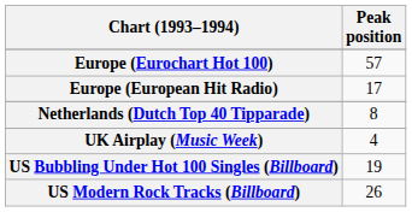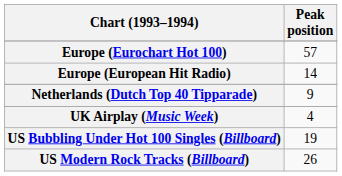 <table class="wikitable sortable plainrowheaders" style="text-align:center">
 <tr>
 <th>Chart (1993–1994)</th>
 <th>Peak<br>position</th>
 </tr>
 <tr>
 </tr>
 <tr>
 </tr>
 <tr>
 <th scope="row">Europe (<a href='#'>Eurochart Hot 100</a>)</th>
 <td>57</td>
 </tr>
 <tr>
 <th scope="row">Europe (European Hit Radio)</th>
-<td>17</td>
+<td>14</td>
 </tr>
 <tr>
 </tr>
 <tr>
 <th scope="row">Netherlands (<a href='#'>Dutch Top 40 Tipparade</a>)</th>
-<td>8</td>
+<td>9</td>
 </tr>
 <tr>
 </tr>
 <tr>
 </tr>
 <tr>
 <th scope="row">UK Airplay (<em><a href='#'>Music Week</a></em>)</th>
 <td>4</td>
 </tr>
 <tr>
 <th scope="row">US <a href='#'>Bubbling Under Hot 100 Singles</a> (<em><a href='#'>Billboard</a></em>)</th>
 <td>19</td>
 </tr>
 <tr>
 <th scope="row">US <a href='#'>Modern Rock Tracks</a> (<em><a href='#'>Billboard</a></em>)</th>
 <td>26</td>
 </tr>
 </table>
